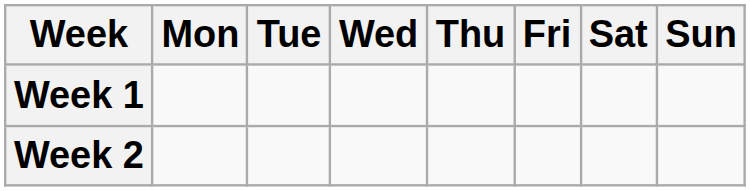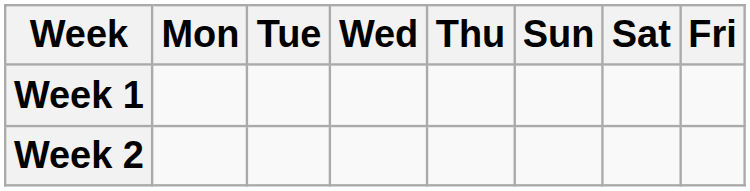 <table class="wikitable">
 <tr>
 <th>Week</th>
 <th>Mon</th>
 <th>Tue</th>
 <th>Wed</th>
 <th>Thu</th>
+<th>Sun</th>
+<th>Sat</th>
 <th>Fri</th>
-<th>Sat</th>
-<th>Sun</th>
 </tr>
 <tr>
 <th>Week 1</th>
 <td></td>
 <td></td>
 <td></td>
 <td></td>
 <td></td>
 <td></td>
 <td></td>
 </tr>
 <tr>
 <th>Week 2</th>
 <td></td>
 <td></td>
 <td></td>
 <td></td>
 <td></td>
 <td></td>
 <td></td>
 </tr>
 </table>
